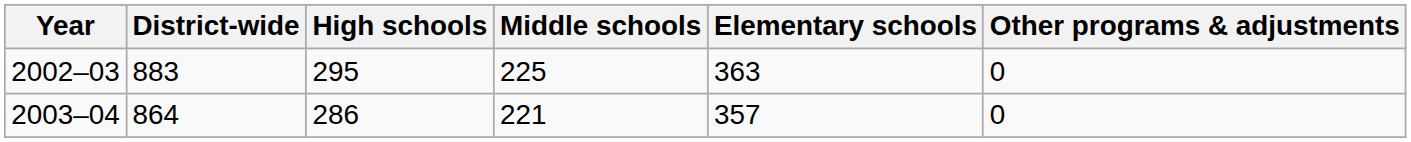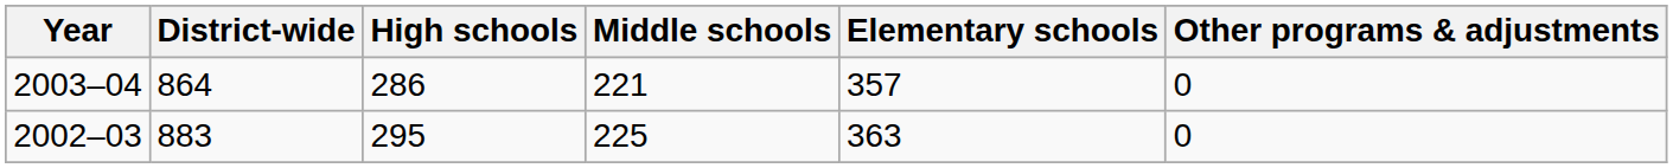 <table class="wikitable">
 <tr bgcolor="#CCCCCC">
 <th>Year</th>
 <th>District-wide</th>
 <th>High schools</th>
 <th>Middle schools</th>
 <th>Elementary schools</th>
 <th>Other programs & adjustments</th>
 </tr>
 <tr>
+<td>2003–04</td>
+<td>864</td>
+<td>286</td>
+<td>221</td>
+<td>357</td>
+<td>0</td>
+</tr>
+<tr>
 <td>2002–03</td>
 <td>883</td>
 <td>295</td>
 <td>225</td>
 <td>363</td>
 <td>0</td>
 </tr>
-<tr>
-<td>2003–04</td>
-<td>864</td>
-<td>286</td>
-<td>221</td>
-<td>357</td>
-<td>0</td>
-</tr>
 </table>
